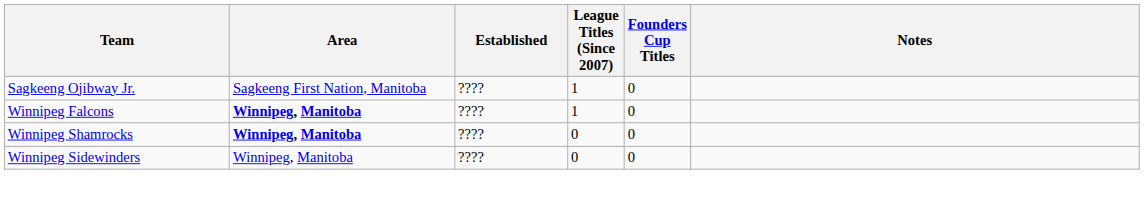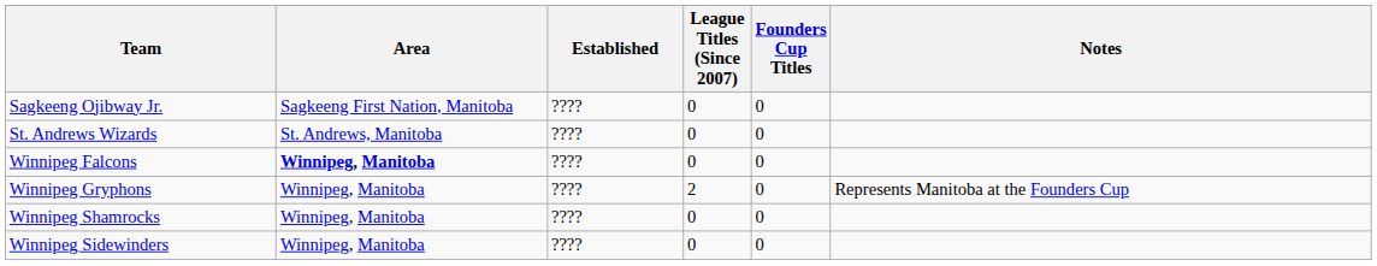 <table class="wikitable sortable">
 <tr>
 <th bgcolor="#DDDDFF" width="20%">Team</th>
 <th bgcolor="#DDDDFF" width="20%">Area</th>
 <th bgcolor="#DDDDFF" width="10%">Established</th>
 <th bgcolor="#DDDDFF" width="5%">League Titles (Since 2007)</th>
 <th bgcolor="#DDDDFF" width="5%"><a href='#'>Founders Cup</a> Titles</th>
 <th bgcolor="#DDDDFF" width="40%">Notes</th>
 </tr>
 <tr>
 <td><a href='#'>Sagkeeng Ojibway Jr.</a></td>
 <td><a href='#'>Sagkeeng First Nation, Manitoba</a></td>
 <td>????</td>
-<td>1</td>
+<td>0</td>
+<td>0</td>
+<td></td>
+</tr>
+<tr>
+<td><a href='#'>St. Andrews Wizards</a></td>
+<td><a href='#'>St. Andrews, Manitoba</a></td>
+<td>????</td>
+<td>0</td>
 <td>0</td>
 <td></td>
 </tr>
 <tr>
 <td><a href='#'>Winnipeg Falcons</a></td>
 <td><strong><a href='#'>Winnipeg</a>, <a href='#'>Manitoba</a></strong></td>
 <td>????</td>
-<td>1</td>
+<td>0</td>
 <td>0</td>
 <td></td>
 </tr>
 <tr>
+<td><a href='#'>Winnipeg Gryphons</a></td>
+<td><a href='#'>Winnipeg</a>, <a href='#'>Manitoba</a></td>
+<td>????</td>
+<td>2</td>
+<td>0</td>
+<td>Represents Manitoba at the <a href='#'>Founders Cup</a></td>
+</tr>
+<tr>
 <td><a href='#'>Winnipeg Shamrocks</a></td>
-<td><strong><a href='#'>Winnipeg</a>, <a href='#'>Manitoba</a></strong></td>
+<td><a href='#'>Winnipeg</a>, <a href='#'>Manitoba</a></td>
 <td>????</td>
 <td>0</td>
 <td>0</td>
 <td></td>
 </tr>
 <tr>
 <td><a href='#'>Winnipeg Sidewinders</a></td>
 <td><a href='#'>Winnipeg</a>, <a href='#'>Manitoba</a></td>
 <td>????</td>
 <td>0</td>
 <td>0</td>
 <td></td>
 </tr>
 </table>
